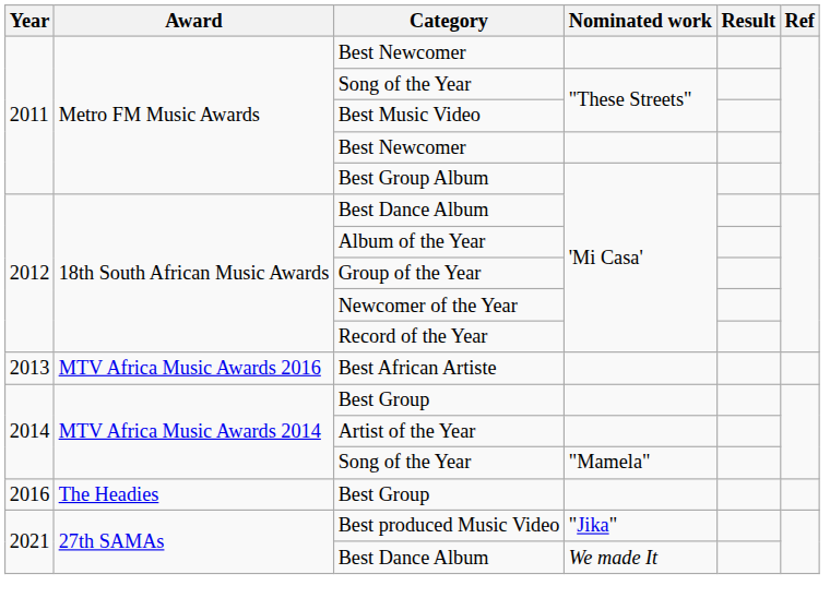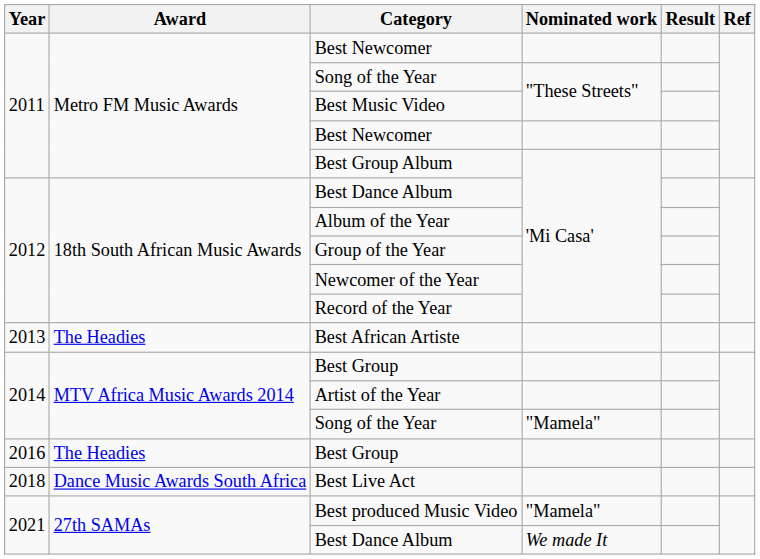 <table class=wikitable>
 <tr>
 <th>Year</th>
 <th>Award</th>
 <th>Category</th>
 <th>Nominated work</th>
 <th>Result</th>
 <th>Ref</th>
 </tr>
 <tr>
 <td rowspan="5">2011</td>
 <td rowspan="5">Metro FM Music Awards</td>
 <td>Best Newcomer</td>
 <td></td>
 <td></td>
 <td rowspan="5"></td>
 </tr>
 <tr>
 <td>Song of the Year</td>
 <td rowspan="2">"These Streets"</td>
 <td></td>
 </tr>
 <tr>
 <td>Best Music Video</td>
 <td></td>
 </tr>
 <tr>
 <td>Best Newcomer</td>
 <td></td>
 <td></td>
 </tr>
 <tr>
 <td>Best Group Album</td>
 <td rowspan="6">'Mi Casa'</td>
 <td></td>
 </tr>
 <tr>
 <td rowspan="5">2012</td>
 <td rowspan="5">18th South African Music Awards</td>
 <td>Best Dance Album</td>
 <td></td>
 <td rowspan="5"></td>
 </tr>
 <tr>
 <td>Album of the Year</td>
 <td></td>
 </tr>
 <tr>
 <td>Group of the Year</td>
 <td></td>
 </tr>
 <tr>
 <td>Newcomer of the Year</td>
 <td></td>
 </tr>
 <tr>
 <td>Record of the Year</td>
 <td></td>
 </tr>
 <tr>
 <td>2013</td>
-<td><a href='#'>MTV Africa Music Awards 2016</a></td>
+<td><a href='#'>The Headies</a></td>
 <td>Best African Artiste</td>
 <td></td>
 <td></td>
 <td></td>
 </tr>
 <tr>
 <td rowspan="3">2014</td>
 <td rowspan="3"><a href='#'>MTV Africa Music Awards 2014</a></td>
 <td>Best Group</td>
 <td></td>
 <td></td>
 <td rowspan="3"></td>
 </tr>
 <tr>
 <td>Artist of the Year</td>
 <td></td>
 <td></td>
 </tr>
 <tr>
 <td>Song of the Year</td>
 <td>"Mamela"</td>
 <td></td>
 </tr>
 <tr>
 <td>2016</td>
 <td><a href='#'>The Headies</a></td>
 <td>Best Group</td>
 <td></td>
 <td></td>
 <td></td>
 </tr>
 <tr>
+<td>2018</td>
+<td><a href='#'>Dance Music Awards South Africa</a></td>
+<td>Best Live Act</td>
+<td></td>
+<td></td>
+<td></td>
+</tr>
+<tr>
 <td rowspan="2">2021</td>
 <td rowspan="2"><a href='#'>27th SAMAs</a></td>
 <td>Best produced Music Video</td>
-<td>"<a href='#'>Jika</a>"</td>
+<td>"Mamela"</td>
 <td></td>
 <td rowspan =2></td>
 </tr>
 <tr>
 <td>Best Dance Album</td>
 <td><em>We made It</em></td>
 <td></td>
 </tr>
 </table>
